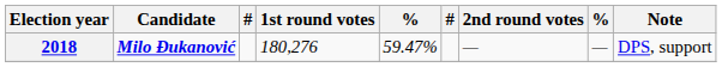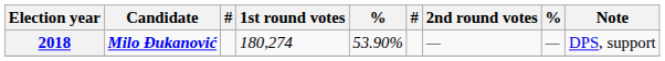 <table class="wikitable">
 <tr>
 <th>Election year</th>
 <th>Candidate</th>
 <th>#</th>
 <th>1st round votes</th>
 <th>%</th>
 <th>#</th>
 <th>2nd round votes</th>
 <th>%</th>
 <th>Note</th>
 </tr>
 <tr>
 <th><a href='#'>2018</a></th>
 <td><strong><em><a href='#'>Milo Đukanović</a></em></strong></td>
 <td></td>
-<td><em>180,276</em></td>
-<td><em>59.47%</em></td>
+<td><em>180,274</em></td>
+<td><em>53.90%</em></td>
 <td></td>
 <td><em>—</em></td>
 <td><em>—</em></td>
 <td><a href='#'>DPS</a>, support</td>
 </tr>
 <tr>
 </tr>
 </table>
